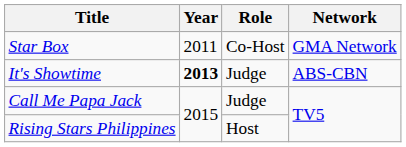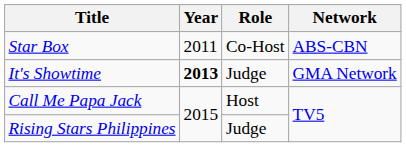 <table class="wikitable">
 <tr>
 <th>Title</th>
 <th>Year</th>
 <th>Role</th>
 <th>Network</th>
 </tr>
 <tr>
 <td><em><a href='#'>Star Box</a></em></td>
 <td>2011</td>
 <td>Co-Host</td>
-<td><a href='#'>GMA Network</a></td>
+<td><a href='#'>ABS-CBN</a></td>
 </tr>
 <tr>
 <td><em><a href='#'>It's Showtime</a></em></td>
 <td><strong>2013</strong></td>
 <td>Judge</td>
-<td><a href='#'>ABS-CBN</a></td>
+<td><a href='#'>GMA Network</a></td>
 </tr>
 <tr>
 <td><em><a href='#'>Call Me Papa Jack</a></em></td>
 <td rowspan=2>2015</td>
-<td>Judge</td>
+<td>Host</td>
 <td rowspan=2><a href='#'>TV5</a></td>
 </tr>
 <tr>
 <td><em><a href='#'>Rising Stars Philippines</a></em></td>
-<td>Host</td>
+<td>Judge</td>
 </tr>
 </table>
